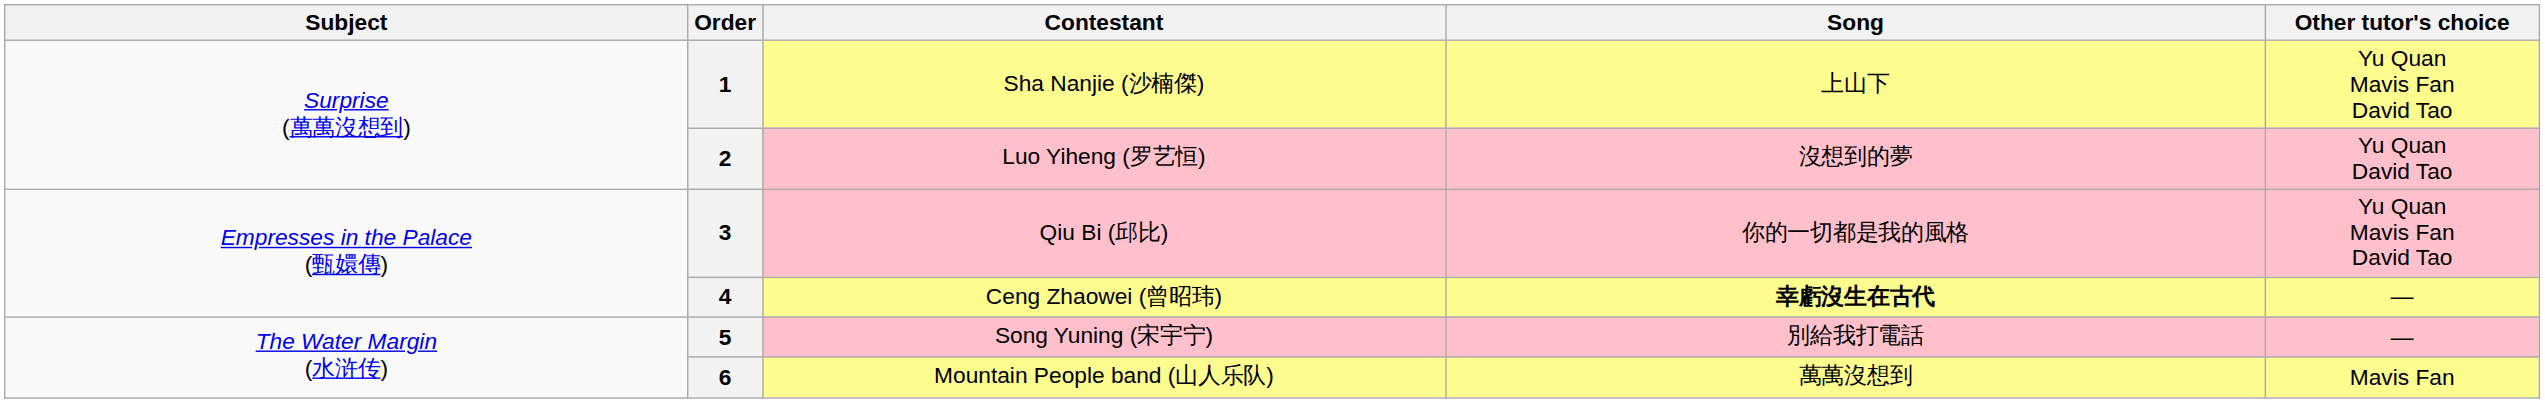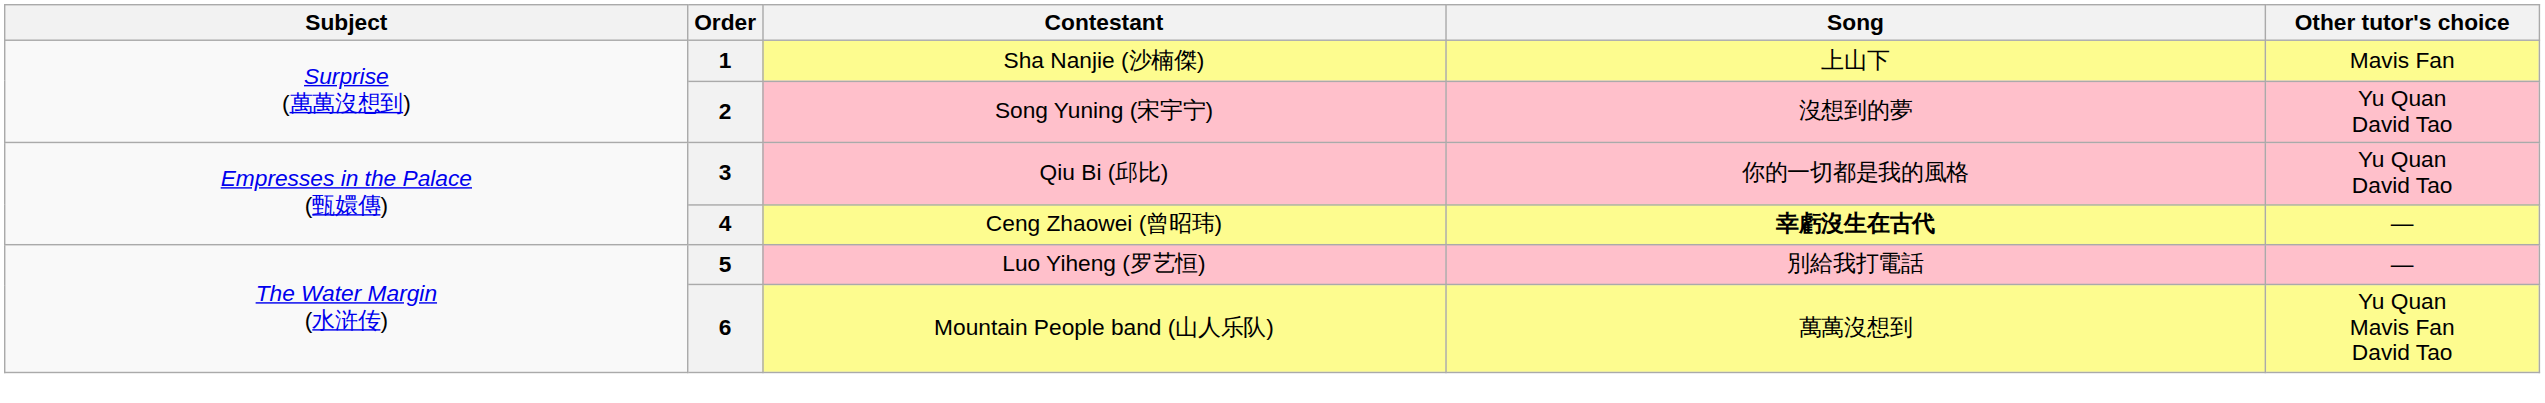 <table class="wikitable" style="text-align:center;width:90%;">
 <tr>
 <th width="25%">Subject</th>
 <th width="1%">Order</th>
 <th width="25%">Contestant</th>
 <th width="30%">Song</th>
 <th width="10%">Other tutor's choice</th>
 </tr>
 <tr>
 <td rowspan="2"><em><a href='#'>Surprise</a></em><br>(<a href='#'>萬萬沒想到</a>)</td>
 <th>1</th>
 <td style="background:#FDFC8F;">Sha Nanjie (沙楠傑)</td>
 <td style="background:#FDFC8F;">上山下<br></td>
-<td style="background:#FDFC8F;">Yu Quan<br>Mavis Fan<br>David Tao</td>
+<td style="background:#FDFC8F;">Mavis Fan</td>
 </tr>
 <tr>
 <th>2</th>
-<td style="background:pink;">Luo Yiheng (罗艺恒)</td>
+<td style="background:pink;">Song Yuning (宋宇宁)</td>
 <td style="background:pink;">沒想到的夢<br></td>
 <td style="background:pink;">Yu Quan<br>David Tao</td>
 </tr>
 <tr>
 <td rowspan="2"><em><a href='#'>Empresses in the Palace</a></em><br>(<a href='#'>甄嬛傳</a>)</td>
 <th>3</th>
 <td style="background:pink;">Qiu Bi (邱比)</td>
 <td style="background:pink;">你的一切都是我的風格<br></td>
-<td style="background:pink;">Yu Quan<br>Mavis Fan<br>David Tao</td>
+<td style="background:pink;">Yu Quan<br>David Tao</td>
 </tr>
 <tr>
 <th>4</th>
 <td style="background:#FDFC8F;">Ceng Zhaowei (曾昭玮)</td>
 <td style="background:#FDFC8F;"><strong>幸虧沒生在古代<br></strong></td>
 <td style="background:#FDFC8F;">—</td>
 </tr>
 <tr>
 <td rowspan="2"><em><a href='#'>The Water Margin</a></em><br>(<a href='#'>水浒传</a>)</td>
 <th>5</th>
-<td style="background:pink;">Song Yuning (宋宇宁)</td>
+<td style="background:pink;">Luo Yiheng (罗艺恒)</td>
 <td style="background:pink;">別給我打電話<br></td>
 <td style="background:pink;">—</td>
 </tr>
 <tr>
 <th>6</th>
 <td style="background:#FDFC8F;">Mountain People band (山人乐队)</td>
 <td style="background:#FDFC8F;">萬萬沒想到<br></td>
-<td style="background:#FDFC8F;">Mavis Fan</td>
+<td style="background:#FDFC8F;">Yu Quan<br>Mavis Fan<br>David Tao</td>
 </tr>
 </table>
